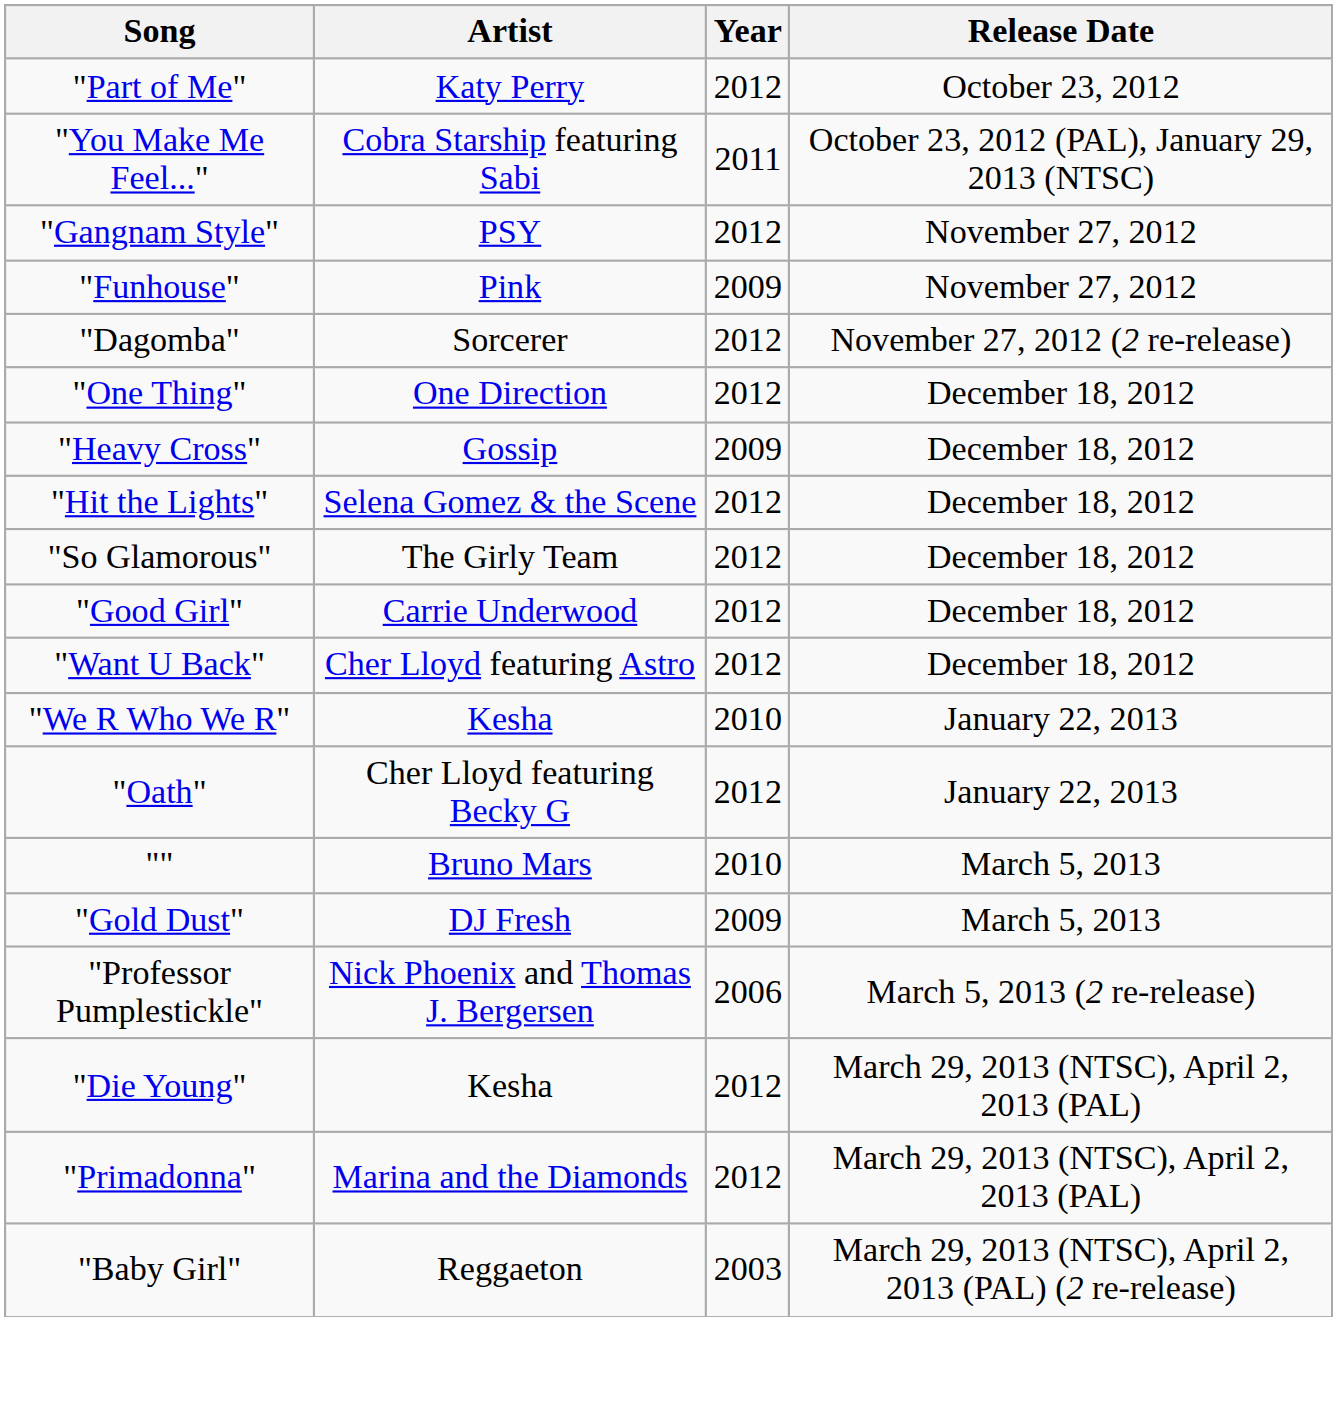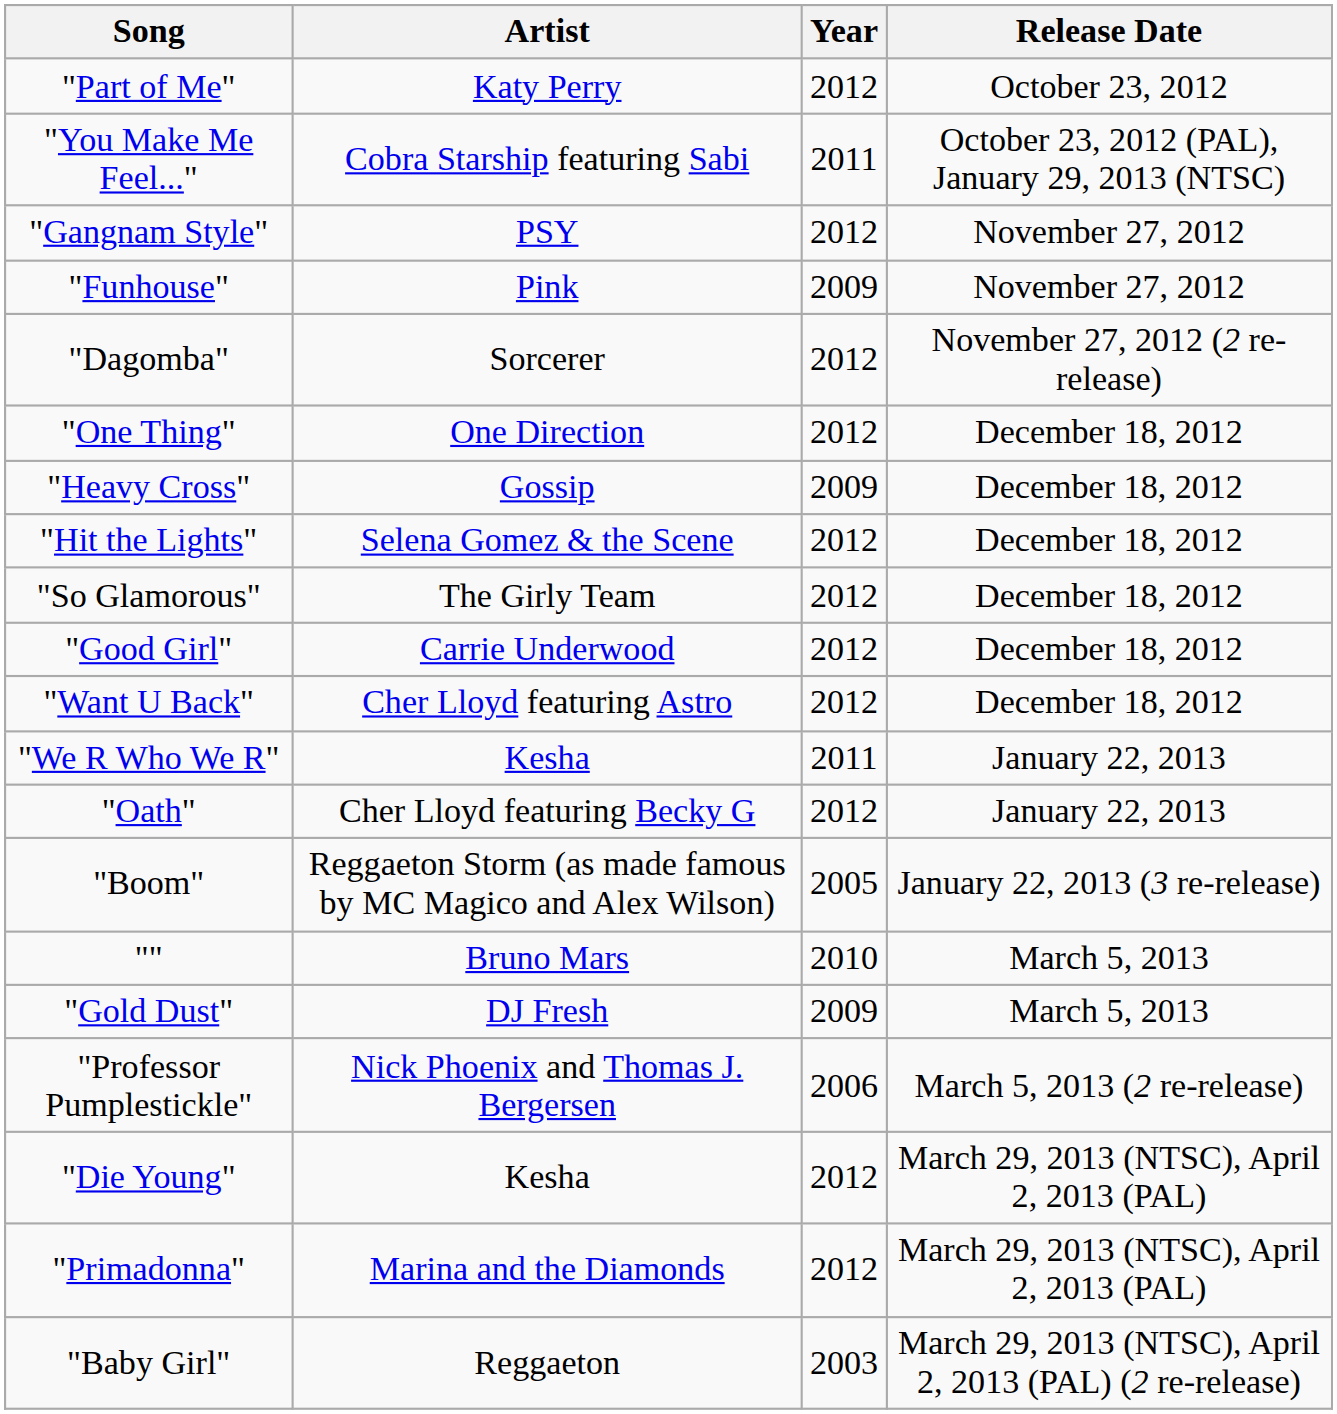 <table class="wikitable sortable" style="text-align:center; width:100%;">
 <tr>
 <th scope="col">Song</th>
 <th scope="col">Artist</th>
 <th scope="col">Year</th>
 <th scope="col">Release Date</th>
 </tr>
 <tr>
 <td>"<a href='#'>Part of Me</a>"</td>
 <td><a href='#'>Katy Perry</a></td>
 <td>2012</td>
 <td>October 23, 2012</td>
 </tr>
 <tr>
 <td>"<a href='#'>You Make Me Feel...</a>"</td>
 <td><a href='#'>Cobra Starship</a> featuring <a href='#'>Sabi</a></td>
 <td>2011</td>
 <td>October 23, 2012 (PAL), January 29, 2013 (NTSC)</td>
 </tr>
 <tr>
 <td>"<a href='#'>Gangnam Style</a>"</td>
 <td><a href='#'>PSY</a></td>
 <td>2012</td>
 <td>November 27, 2012</td>
 </tr>
 <tr>
 <td>"<a href='#'>Funhouse</a>"</td>
 <td><a href='#'>Pink</a></td>
 <td>2009</td>
 <td>November 27, 2012</td>
 </tr>
 <tr>
 <td>"Dagomba"</td>
 <td>Sorcerer</td>
 <td>2012</td>
 <td>November 27, 2012 (<em>2</em> re-release)</td>
 </tr>
 <tr>
 <td>"<a href='#'>One Thing</a>"</td>
 <td><a href='#'>One Direction</a></td>
 <td>2012</td>
 <td>December 18, 2012</td>
 </tr>
 <tr>
 <td>"<a href='#'>Heavy Cross</a>"</td>
 <td><a href='#'>Gossip</a></td>
 <td>2009</td>
 <td>December 18, 2012</td>
 </tr>
 <tr>
 <td>"<a href='#'>Hit the Lights</a>"</td>
 <td><a href='#'>Selena Gomez & the Scene</a></td>
 <td>2012</td>
 <td>December 18, 2012</td>
 </tr>
 <tr>
 <td>"So Glamorous"</td>
 <td>The Girly Team</td>
 <td>2012</td>
 <td>December 18, 2012</td>
 </tr>
 <tr>
 <td>"<a href='#'>Good Girl</a>"</td>
 <td><a href='#'>Carrie Underwood</a></td>
 <td>2012</td>
 <td>December 18, 2012</td>
 </tr>
 <tr>
 <td>"<a href='#'>Want U Back</a>"</td>
 <td><a href='#'>Cher Lloyd</a> featuring <a href='#'>Astro</a></td>
 <td>2012</td>
 <td>December 18, 2012</td>
 </tr>
 <tr>
 <td>"<a href='#'>We R Who We R</a>"</td>
 <td><a href='#'>Kesha</a></td>
-<td>2010</td>
+<td>2011</td>
 <td>January 22, 2013</td>
 </tr>
 <tr>
 <td>"<a href='#'>Oath</a>"</td>
 <td>Cher Lloyd featuring <a href='#'>Becky G</a></td>
 <td>2012</td>
 <td>January 22, 2013</td>
+</tr>
+<tr>
+<td>"Boom"</td>
+<td>Reggaeton Storm (as made famous by MC Magico and Alex Wilson)</td>
+<td>2005</td>
+<td>January 22, 2013 (<em>3</em> re-release)</td>
 </tr>
 <tr>
 <td>""</td>
 <td><a href='#'>Bruno Mars</a></td>
 <td>2010</td>
 <td>March 5, 2013</td>
 </tr>
 <tr>
 <td>"<a href='#'>Gold Dust</a>"</td>
 <td><a href='#'>DJ Fresh</a></td>
 <td>2009</td>
 <td>March 5, 2013</td>
 </tr>
 <tr>
 <td>"Professor Pumplestickle"</td>
 <td><a href='#'>Nick Phoenix</a> and <a href='#'>Thomas J. Bergersen</a></td>
 <td>2006</td>
 <td>March 5, 2013 (<em>2</em> re-release)</td>
 </tr>
 <tr>
 <td>"<a href='#'>Die Young</a>"</td>
 <td>Kesha</td>
 <td>2012</td>
 <td>March 29, 2013 (NTSC), April 2, 2013 (PAL)</td>
 </tr>
 <tr>
 <td>"<a href='#'>Primadonna</a>"</td>
 <td><a href='#'>Marina and the Diamonds</a></td>
 <td>2012</td>
 <td>March 29, 2013 (NTSC), April 2, 2013 (PAL)</td>
 </tr>
 <tr>
 <td>"Baby Girl"</td>
 <td>Reggaeton</td>
 <td>2003</td>
 <td>March 29, 2013 (NTSC), April 2, 2013 (PAL) (<em>2</em> re-release)</td>
 </tr>
 </table>
